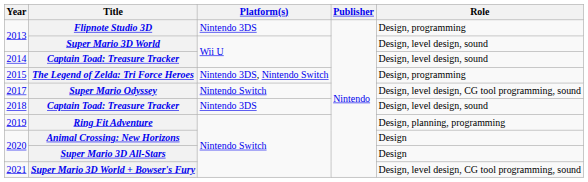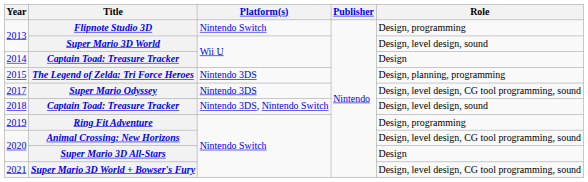 <table class="wikitable sortable plainrowheaders">
 <tr>
 <th scope="col">Year</th>
 <th scope="col">Title</th>
 <th scope="col"><a href='#'>Platform(s)</a></th>
 <th scope="col"><a href='#'>Publisher</a></th>
 <th scope="col">Role</th>
 </tr>
 <tr>
 <td rowspan="2"><a href='#'>2013</a></td>
 <th scope="row"><em><a href='#'>Flipnote Studio 3D</a></em></th>
-<td><a href='#'>Nintendo 3DS</a></td>
+<td><a href='#'>Nintendo Switch</a></td>
 <td rowspan="10"><a href='#'>Nintendo</a></td>
 <td>Design, programming</td>
 </tr>
 <tr>
 <th scope="row"><em><a href='#'>Super Mario 3D World</a></em></th>
 <td rowspan="2"><a href='#'>Wii U</a></td>
 <td>Design, level design, sound</td>
 </tr>
 <tr>
 <td><a href='#'>2014</a></td>
 <th scope="row"><em><a href='#'>Captain Toad: Treasure Tracker</a></em></th>
-<td>Design, level design, sound</td>
+<td>Design</td>
 </tr>
 <tr>
 <td><a href='#'>2015</a></td>
 <th scope="row"><em><a href='#'>The Legend of Zelda: Tri Force Heroes</a></em></th>
-<td><a href='#'>Nintendo 3DS</a>, <a href='#'>Nintendo Switch</a></td>
-<td>Design, programming</td>
+<td><a href='#'>Nintendo 3DS</a></td>
+<td>Design, planning, programming</td>
 </tr>
 <tr>
 <td><a href='#'>2017</a></td>
 <th scope="row"><em><a href='#'>Super Mario Odyssey</a></em></th>
-<td><a href='#'>Nintendo Switch</a></td>
+<td><a href='#'>Nintendo 3DS</a></td>
 <td>Design, level design, CG tool programming, sound</td>
 </tr>
 <tr>
 <td><a href='#'>2018</a></td>
 <th scope="row"><em><a href='#'>Captain Toad: Treasure Tracker</a></em></th>
-<td><a href='#'>Nintendo 3DS</a></td>
+<td><a href='#'>Nintendo 3DS</a>, <a href='#'>Nintendo Switch</a></td>
 <td>Design, level design, sound</td>
 </tr>
 <tr>
 <td><a href='#'>2019</a></td>
 <th scope="row"><em><a href='#'>Ring Fit Adventure</a></em></th>
 <td rowspan="4"><a href='#'>Nintendo Switch</a></td>
-<td>Design, planning, programming</td>
+<td>Design, programming</td>
 </tr>
 <tr>
 <td rowspan="2"><a href='#'>2020</a></td>
 <th scope="row"><em><a href='#'>Animal Crossing: New Horizons</a></em></th>
-<td>Design</td>
+<td>Design, level design, CG tool programming, sound</td>
 </tr>
 <tr>
 <th scope="row"><em><a href='#'>Super Mario 3D All-Stars</a></em></th>
 <td>Design</td>
 </tr>
 <tr>
 <td><a href='#'>2021</a></td>
 <th scope="row"><em><a href='#'>Super Mario 3D World + Bowser's Fury</a></em></th>
 <td>Design, level design, CG tool programming, sound</td>
 </tr>
 </table>
